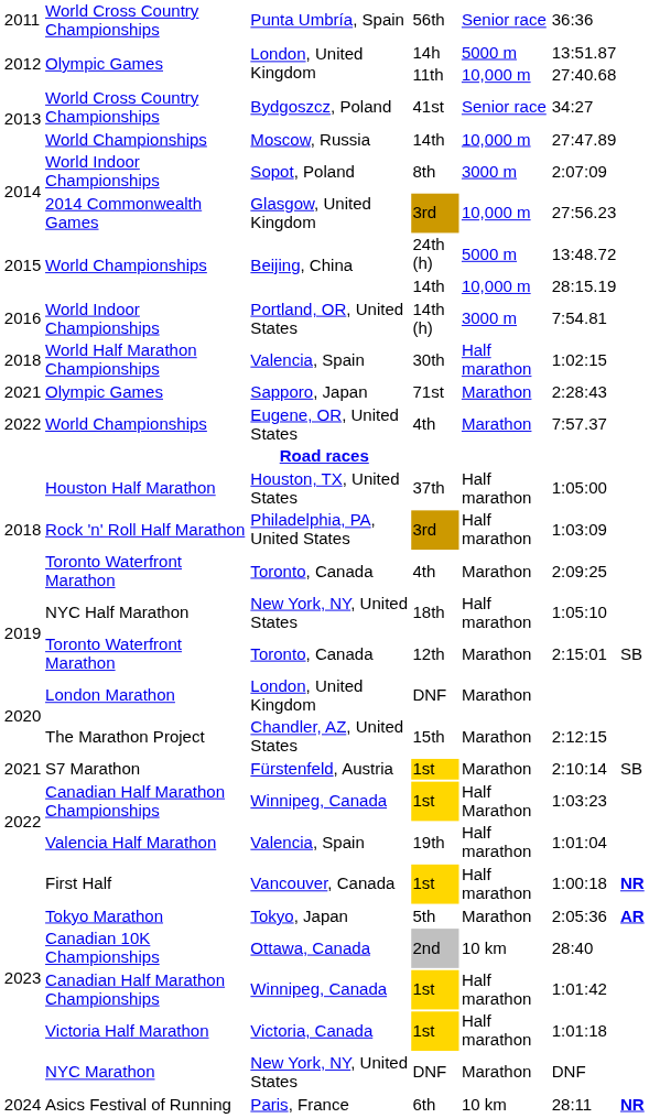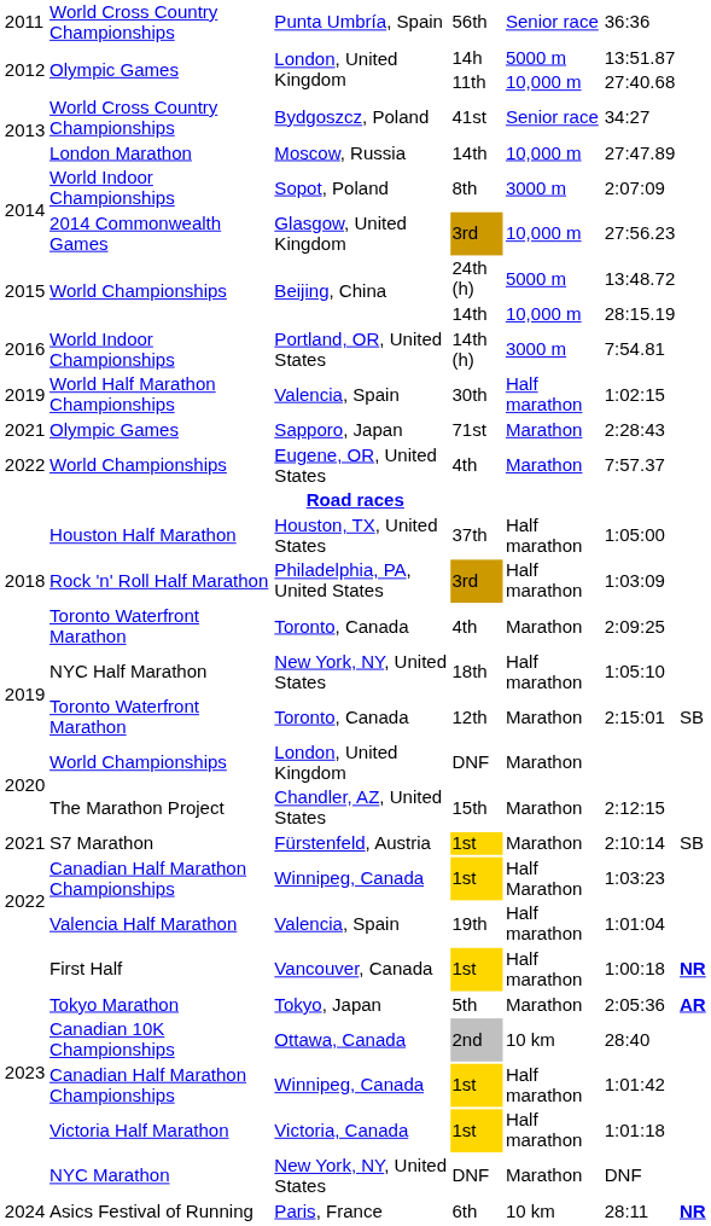 <table>
 <tr>
 <td>2011</td>
 <td><a href='#'>World Cross Country Championships</a></td>
 <td><a href='#'>Punta Umbría</a>, Spain</td>
 <td>56th</td>
 <td><a href='#'>Senior race</a></td>
 <td>36:36</td>
 <td></td>
 </tr>
 <tr>
 <td rowspan=2>2012</td>
 <td rowspan=2><a href='#'>Olympic Games</a></td>
 <td rowspan=2><a href='#'>London</a>, United Kingdom</td>
 <td>14h</td>
 <td><a href='#'>5000 m</a></td>
 <td>13:51.87</td>
 <td></td>
 </tr>
 <tr>
 <td>11th</td>
 <td><a href='#'>10,000 m</a></td>
 <td>27:40.68</td>
 <td></td>
 </tr>
 <tr>
 <td rowspan=2>2013</td>
 <td><a href='#'>World Cross Country Championships</a></td>
 <td><a href='#'>Bydgoszcz</a>, Poland</td>
 <td>41st</td>
 <td><a href='#'>Senior race</a></td>
 <td>34:27</td>
 <td></td>
 </tr>
 <tr>
-<td><a href='#'>World Championships</a></td>
+<td><a href='#'>London Marathon</a></td>
 <td><a href='#'>Moscow</a>, Russia</td>
 <td>14th</td>
 <td><a href='#'>10,000 m</a></td>
 <td>27:47.89</td>
 <td></td>
 </tr>
 <tr>
 <td rowspan=2>2014</td>
 <td><a href='#'>World Indoor Championships</a></td>
 <td><a href='#'>Sopot</a>, Poland</td>
 <td>8th</td>
 <td><a href='#'>3000 m</a></td>
 <td>2:07:09</td>
 <td></td>
 </tr>
 <tr>
 <td><a href='#'>2014 Commonwealth Games</a></td>
 <td><a href='#'>Glasgow</a>, United Kingdom</td>
 <td bgcolor=cc9900>3rd</td>
 <td><a href='#'>10,000 m</a></td>
 <td>27:56.23</td>
 <td></td>
 </tr>
 <tr>
 <td rowspan=2>2015</td>
 <td rowspan=2><a href='#'>World Championships</a></td>
 <td rowspan=2><a href='#'>Beijing</a>, China</td>
 <td>24th (h)</td>
 <td><a href='#'>5000 m</a></td>
 <td>13:48.72</td>
 <td></td>
 </tr>
 <tr>
 <td>14th</td>
 <td><a href='#'>10,000 m</a></td>
 <td>28:15.19</td>
 <td></td>
 </tr>
 <tr>
 <td>2016</td>
 <td><a href='#'>World Indoor Championships</a></td>
 <td><a href='#'>Portland, OR</a>, United States</td>
 <td>14th (h)</td>
 <td><a href='#'>3000 m</a></td>
 <td>7:54.81</td>
 <td></td>
 </tr>
 <tr>
-<td>2018</td>
+<td>2019</td>
 <td><a href='#'>World Half Marathon Championships</a></td>
 <td><a href='#'>Valencia</a>, Spain</td>
 <td>30th</td>
 <td><a href='#'>Half marathon</a></td>
 <td>1:02:15</td>
 <td></td>
 </tr>
 <tr>
 <td>2021</td>
 <td><a href='#'>Olympic Games</a></td>
 <td><a href='#'>Sapporo</a>, Japan</td>
 <td>71st</td>
 <td><a href='#'>Marathon</a></td>
 <td>2:28:43</td>
 <td></td>
 </tr>
 <tr>
 <td>2022</td>
 <td><a href='#'>World Championships</a></td>
 <td><a href='#'>Eugene, OR</a>, United States</td>
 <td>4th</td>
 <td><a href='#'>Marathon</a></td>
 <td>7:57.37</td>
 <td><strong></strong></td>
 </tr>
 <tr>
 <th colspan="7"><a href='#'>Road races</a></th>
 </tr>
 <tr>
 <td rowspan=3>2018</td>
 <td><a href='#'>Houston Half Marathon</a></td>
 <td><a href='#'>Houston, TX</a>, United States</td>
 <td>37th</td>
 <td>Half marathon</td>
 <td>1:05:00</td>
 </tr>
 <tr>
 <td><a href='#'>Rock 'n' Roll Half Marathon</a></td>
 <td><a href='#'>Philadelphia, PA</a>, United States</td>
 <td bgcolor=cc9900>3rd</td>
 <td>Half marathon</td>
 <td>1:03:09</td>
 </tr>
 <tr>
 <td><a href='#'>Toronto Waterfront Marathon</a></td>
 <td><a href='#'>Toronto</a>, Canada</td>
 <td>4th</td>
 <td>Marathon</td>
 <td>2:09:25</td>
 <td></td>
 </tr>
 <tr>
 <td rowspan=2>2019</td>
 <td>NYC Half Marathon</td>
 <td><a href='#'>New York, NY</a>, United States</td>
 <td>18th</td>
 <td>Half marathon</td>
 <td>1:05:10</td>
 </tr>
 <tr>
 <td><a href='#'>Toronto Waterfront Marathon</a></td>
 <td><a href='#'>Toronto</a>, Canada</td>
 <td>12th</td>
 <td>Marathon</td>
 <td>2:15:01</td>
 <td>SB</td>
 </tr>
 <tr>
 <td rowspan=2>2020</td>
-<td><a href='#'>London Marathon</a></td>
+<td><a href='#'>World Championships</a></td>
 <td><a href='#'>London</a>, United Kingdom</td>
 <td>DNF</td>
 <td>Marathon</td>
 <td></td>
 </tr>
 <tr>
 <td>The Marathon Project</td>
 <td><a href='#'>Chandler, AZ</a>, United States</td>
 <td>15th</td>
 <td>Marathon</td>
 <td>2:12:15</td>
 <td></td>
 </tr>
 <tr>
 <td>2021</td>
 <td>S7 Marathon</td>
 <td><a href='#'>Fürstenfeld</a>, Austria</td>
 <td bgcolor=gold>1st</td>
 <td>Marathon</td>
 <td>2:10:14</td>
 <td>SB</td>
 </tr>
 <tr>
 <td rowspan=2>2022</td>
 <td><a href='#'>Canadian Half Marathon Championships</a></td>
 <td><a href='#'>Winnipeg, Canada</a></td>
 <td bgcolor=gold>1st</td>
 <td>Half Marathon</td>
 <td>1:03:23</td>
 <td></td>
 </tr>
 <tr>
 <td><a href='#'>Valencia Half Marathon</a></td>
 <td><a href='#'>Valencia</a>, Spain</td>
 <td>19th</td>
 <td>Half marathon</td>
 <td>1:01:04</td>
 <td></td>
 </tr>
 <tr>
 <td rowspan=6>2023</td>
 <td>First Half</td>
 <td><a href='#'>Vancouver</a>, Canada</td>
 <td bgcolor=gold>1st</td>
 <td>Half marathon</td>
 <td>1:00:18</td>
 <td><a href='#'><strong>NR</strong></a></td>
 </tr>
 <tr>
 <td><a href='#'>Tokyo Marathon</a></td>
 <td><a href='#'>Tokyo</a>, Japan</td>
 <td>5th</td>
 <td>Marathon</td>
 <td>2:05:36</td>
 <td><a href='#'><strong>AR</strong></a></td>
 </tr>
 <tr>
 <td><a href='#'>Canadian 10K Championships</a></td>
 <td><a href='#'>Ottawa, Canada</a></td>
 <td bgcolor=silver>2nd</td>
 <td>10 km</td>
 <td>28:40</td>
 </tr>
 <tr>
 <td><a href='#'>Canadian Half Marathon Championships</a></td>
 <td><a href='#'>Winnipeg, Canada</a></td>
 <td bgcolor=gold>1st</td>
 <td>Half marathon</td>
 <td>1:01:42</td>
 </tr>
 <tr>
 <td><a href='#'>Victoria Half Marathon</a></td>
 <td><a href='#'>Victoria, Canada</a></td>
 <td bgcolor=gold>1st</td>
 <td>Half marathon</td>
 <td>1:01:18</td>
 </tr>
 <tr>
 <td><a href='#'>NYC Marathon</a></td>
 <td><a href='#'>New York, NY</a>, United States</td>
 <td>DNF</td>
 <td>Marathon</td>
 <td>DNF</td>
 </tr>
 <tr>
 <td>2024</td>
 <td>Asics Festival of Running</td>
 <td><a href='#'>Paris</a>, France</td>
 <td>6th</td>
 <td>10 km</td>
 <td>28:11</td>
 <td><strong><a href='#'>NR</a></strong></td>
 </tr>
 </table>
